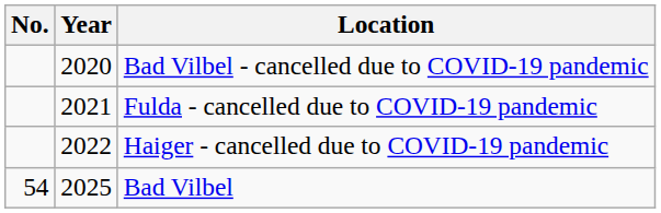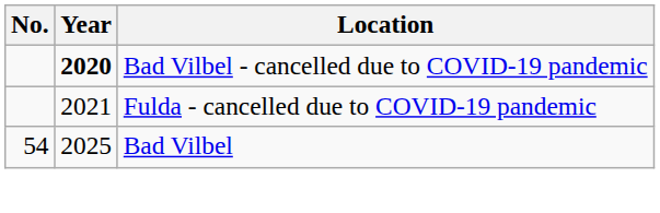 <table class="wikitable">
 <tr>
 <th>No.</th>
 <th>Year</th>
 <th>Location</th>
 </tr>
 <tr>
 <td></td>
-<td>2020</td>
+<td><strong>2020</strong></td>
 <td><a href='#'>Bad Vilbel</a> - cancelled due to <a href='#'>COVID-19 pandemic</a></td>
 </tr>
 <tr>
 <td></td>
 <td>2021</td>
 <td><a href='#'>Fulda</a> - cancelled due to <a href='#'>COVID-19 pandemic</a></td>
 </tr>
 <tr>
-<td></td>
-<td>2022</td>
-<td><a href='#'>Haiger</a> - cancelled due to <a href='#'>COVID-19 pandemic</a></td>
-</tr>
-<tr>
 <td align="right">54</td>
 <td>2025</td>
 <td><a href='#'>Bad Vilbel</a></td>
 </tr>
 </table>
